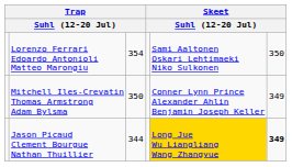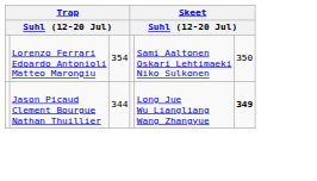 <table class="wikitable" style="font-size: 95%">
 <tr>
 <th colspan="3"><a href='#'>Trap</a></th>
 <th colspan="3"><a href='#'>Skeet</a></th>
 </tr>
 <tr>
 <th colspan="3"><strong><a href='#'>Suhl</a></strong> <strong> (12-20 Jul)</strong></th>
 <th colspan="3"><strong><a href='#'>Suhl</a></strong> <strong> (12-20 Jul)</strong></th>
 </tr>
 <tr>
 <td></td>
 <td><br><a href='#'>Lorenzo Ferrari</a><br><a href='#'>Edoardo Antonioli</a><br><a href='#'>Matteo Marongiu</a></td>
 <td>354</td>
 <td></td>
 <td><br><a href='#'>Sami Aaltonen</a><br><a href='#'>Oskari Lehtimaeki</a><br><a href='#'>Niko Sulkonen</a></td>
 <td>350</td>
 </tr>
 <tr>
 <td></td>
-<td><br><a href='#'>Mitchell Iles-Crevatin</a><br><a href='#'>Thomas Armstrong</a><br><a href='#'>Adam Bylsma</a></td>
-<td>350</td>
-<td></td>
-<td><br><a href='#'>Conner Lynn Prince</a><br><a href='#'>Alexander Ahlin</a><br><a href='#'>Benjamin Joseph Keller</a></td>
-<td>349</td>
-</tr>
-<tr>
-<td></td>
 <td><br><a href='#'>Jason Picaud</a><br><a href='#'>Clement Bourgue</a><br><a href='#'>Nathan Thuillier</a></td>
 <td>344</td>
 <td></td>
-<td style="background: gold;"><br><a href='#'>Long Jue</a><br><a href='#'>Wu Liangliang</a><br><a href='#'>Wang Zhangyue</a></td>
+<td><br><a href='#'>Long Jue</a><br><a href='#'>Wu Liangliang</a><br><a href='#'>Wang Zhangyue</a></td>
 <td><strong>349</strong></td>
 </tr>
 </table>
